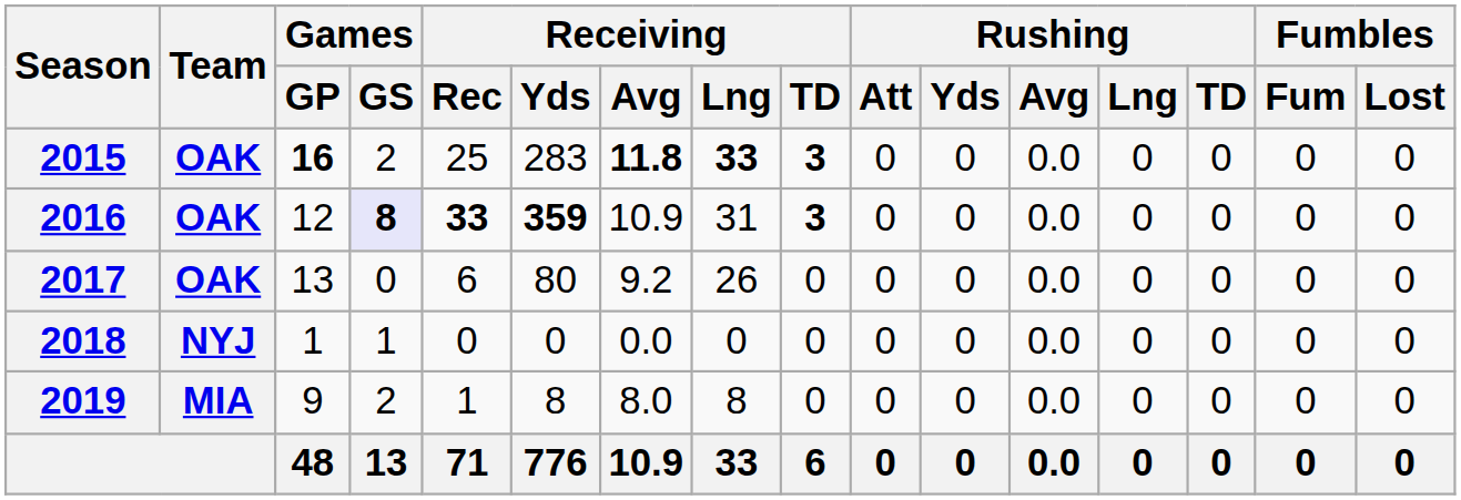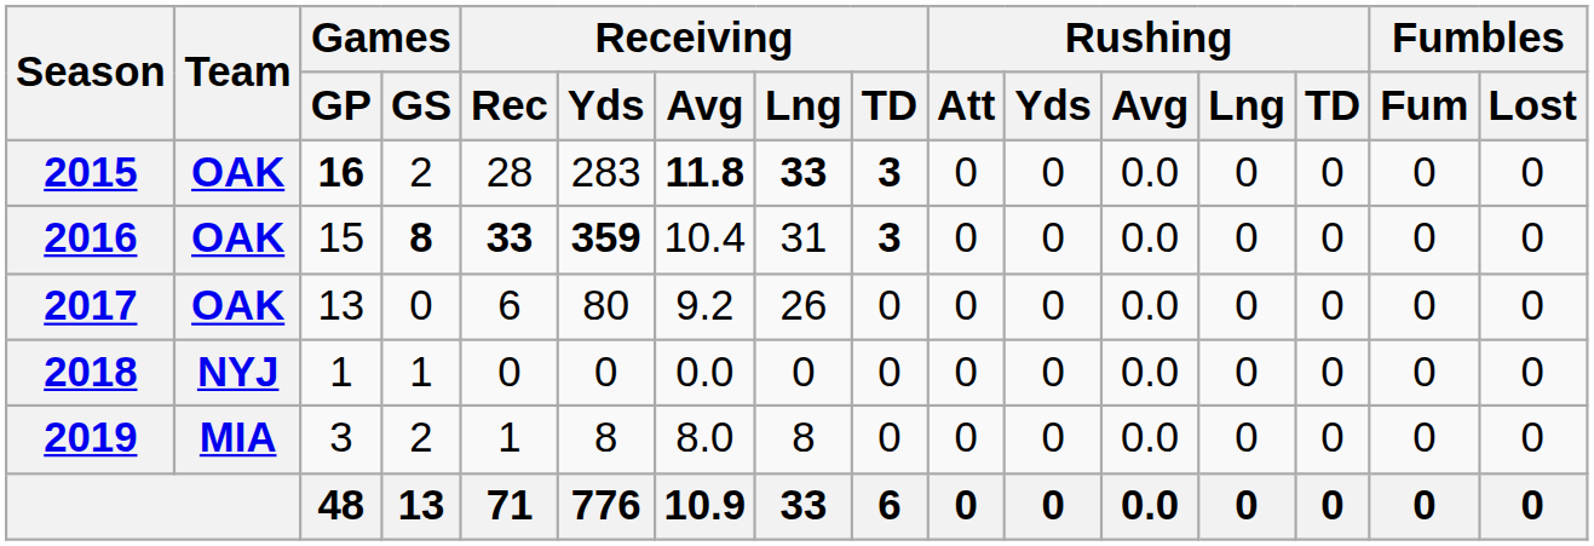 <table class=wikitable style="text-align:center;">
 <tr>
 <th rowspan="2">Season</th>
 <th rowspan="2">Team</th>
 <th colspan="2">Games</th>
 <th colspan="5">Receiving</th>
 <th colspan="5">Rushing</th>
 <th colspan="2">Fumbles</th>
 </tr>
 <tr>
 <th>GP</th>
 <th>GS</th>
 <th>Rec</th>
 <th>Yds</th>
 <th>Avg</th>
 <th>Lng</th>
 <th>TD</th>
 <th>Att</th>
 <th>Yds</th>
 <th>Avg</th>
 <th>Lng</th>
 <th>TD</th>
 <th>Fum</th>
 <th>Lost</th>
 </tr>
 <tr>
 <th><a href='#'>2015</a></th>
 <th><a href='#'>OAK</a></th>
 <td><strong>16</strong></td>
 <td>2</td>
-<td>25</td>
+<td>28</td>
 <td>283</td>
 <td><strong>11.8</strong></td>
 <td><strong>33</strong></td>
 <td><strong>3</strong></td>
 <td>0</td>
 <td>0</td>
 <td>0.0</td>
 <td>0</td>
 <td>0</td>
 <td>0</td>
 <td>0</td>
 </tr>
 <tr>
 <th><a href='#'>2016</a></th>
 <th><a href='#'>OAK</a></th>
-<td>12</td>
-<td style="background: lavender;"><strong>8</strong></td>
+<td>15</td>
+<td><strong>8</strong></td>
 <td><strong>33</strong></td>
 <td><strong>359</strong></td>
-<td>10.9</td>
+<td>10.4</td>
 <td>31</td>
 <td><strong>3</strong></td>
 <td>0</td>
 <td>0</td>
 <td>0.0</td>
 <td>0</td>
 <td>0</td>
 <td>0</td>
 <td>0</td>
 </tr>
 <tr>
 <th><a href='#'>2017</a></th>
 <th><a href='#'>OAK</a></th>
 <td>13</td>
 <td>0</td>
 <td>6</td>
 <td>80</td>
 <td>9.2</td>
 <td>26</td>
 <td>0</td>
 <td>0</td>
 <td>0</td>
 <td>0.0</td>
 <td>0</td>
 <td>0</td>
 <td>0</td>
 <td>0</td>
 </tr>
 <tr>
 <th><a href='#'>2018</a></th>
 <th><a href='#'>NYJ</a></th>
 <td>1</td>
 <td>1</td>
 <td>0</td>
 <td>0</td>
 <td>0.0</td>
 <td>0</td>
 <td>0</td>
 <td>0</td>
 <td>0</td>
 <td>0.0</td>
 <td>0</td>
 <td>0</td>
 <td>0</td>
 <td>0</td>
 </tr>
 <tr>
 <th><a href='#'>2019</a></th>
 <th><a href='#'>MIA</a></th>
-<td>9</td>
+<td>3</td>
 <td>2</td>
 <td>1</td>
 <td>8</td>
 <td>8.0</td>
 <td>8</td>
 <td>0</td>
 <td>0</td>
 <td>0</td>
 <td>0.0</td>
 <td>0</td>
 <td>0</td>
 <td>0</td>
 <td>0</td>
 </tr>
 <tr>
 <th colspan=2></th>
 <th>48</th>
 <th>13</th>
 <th>71</th>
 <th>776</th>
 <th>10.9</th>
 <th>33</th>
 <th>6</th>
 <th>0</th>
 <th>0</th>
 <th>0.0</th>
 <th>0</th>
 <th>0</th>
 <th>0</th>
 <th>0</th>
 </tr>
 </table>
